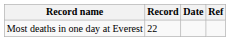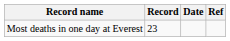 <table class="wikitable sortable">
 <tr>
 <th>Record name</th>
 <th>Record</th>
 <th>Date</th>
 <th>Ref</th>
 </tr>
 <tr>
 <td>Most deaths in one day at Everest</td>
-<td>22</td>
+<td>23</td>
 <td></td>
 <td></td>
 </tr>
 </table>
